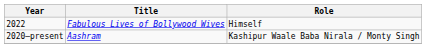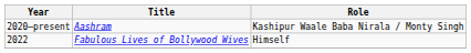 <table class="wikitable plainrowheaders sortable">
 <tr>
 <th scope="col">Year</th>
 <th scope="col">Title</th>
 <th scope="col">Role</th>
 </tr>
 <tr>
+<td>2020–present</td>
+<td><em><a href='#'>Aashram</a></em></td>
+<td>Kashipur Waale Baba Nirala / Monty Singh</td>
+</tr>
+<tr>
 <td>2022</td>
 <td><em><a href='#'>Fabulous Lives of Bollywood Wives</a></em></td>
 <td>Himself</td>
 </tr>
 <tr>
-<td>2020–present</td>
-<td><em><a href='#'>Aashram</a></em></td>
-<td>Kashipur Waale Baba Nirala / Monty Singh</td>
-</tr>
-<tr>
 </tr>
 </table>
